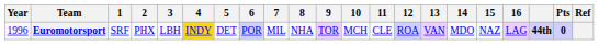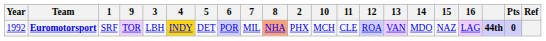 <table class="wikitable" style="text-align:center; font-size:90%">
 <tr>
 <th>Year</th>
 <th>Team</th>
 <th>1</th>
-<th>2</th>
+<th>9</th>
 <th>3</th>
 <th>4</th>
 <th>5</th>
 <th>6</th>
 <th>7</th>
 <th>8</th>
-<th>9</th>
+<th>2</th>
 <th>10</th>
 <th>11</th>
 <th>12</th>
 <th>13</th>
 <th>14</th>
 <th>15</th>
 <th>16</th>
 <th></th>
 <th>Pts</th>
 <th>Ref</th>
 </tr>
 <tr>
-<td><a href='#'>1996</a></td>
+<td><a href='#'>1992</a></td>
 <th><a href='#'>Euromotorsport</a></th>
 <td><a href='#'>SRF</a></td>
-<td><a href='#'>PHX</a></td>
+<td style="background:#EFCFFF;"><a href='#'>TOR</a><br></td>
 <td><a href='#'>LBH</a></td>
 <td style="background: gold;"><a href='#'>INDY</a></td>
 <td><a href='#'>DET</a></td>
 <td style="background:#CFCFFF;"><a href='#'>POR</a><br></td>
 <td><a href='#'>MIL</a></td>
-<td><a href='#'>NHA</a></td>
-<td style="background:#EFCFFF;"><a href='#'>TOR</a><br></td>
+<td style="background: lightsalmon;"><a href='#'>NHA</a></td>
+<td><a href='#'>PHX</a></td>
 <td><a href='#'>MCH</a></td>
 <td><a href='#'>CLE</a></td>
 <td style="background:#CFCFFF;"><a href='#'>ROA</a><br></td>
 <td style="background:#EFCFFF;"><a href='#'>VAN</a><br></td>
 <td><a href='#'>MDO</a></td>
 <td><a href='#'>NAZ</a></td>
 <td style="background:#EFCFFF;"><a href='#'>LAG</a><br></td>
 <th style="background:#CFCFFF;">44th</th>
 <th style="background:#CFCFFF;">0</th>
 <th></th>
 </tr>
 </table>
